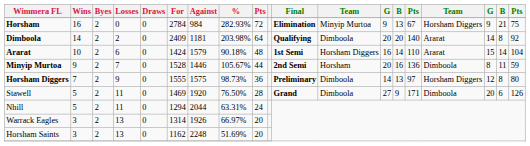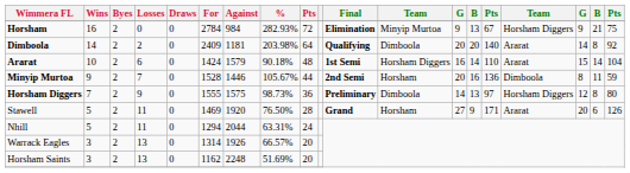 <table style="font-size: 85%; text-align: left;" class="wikitable">
 <tr>
 <th style="color:crimson">Wimmera FL</th>
 <th style="color:crimson">Wins</th>
 <th style="color:crimson">Byes</th>
 <th style="color:crimson">Losses</th>
 <th style="color:crimson">Draws</th>
 <th style="color:crimson">For</th>
 <th style="color:crimson">Against</th>
 <th style="color:crimson">%</th>
 <th style="color:crimson">Pts</th>
 <th></th>
 <th style="color:green">Final</th>
 <th style="color:green">Team</th>
 <th style="color:green">G</th>
 <th style="color:green">B</th>
 <th style="color:green">Pts</th>
 <th style="color:green">Team</th>
 <th style="color:green">G</th>
 <th style="color:green">B</th>
 <th style="color:green">Pts</th>
 </tr>
 <tr>
 </tr>
 <tr>
 </tr>
 <tr>
 <td><strong>	Horsham	</strong></td>
 <td>16</td>
 <td>2</td>
 <td>0</td>
 <td>0</td>
 <td>2784</td>
 <td>984</td>
 <td>282.93%</td>
 <td>72</td>
 <td></td>
 <td><strong>Elimination</strong></td>
 <td>Minyip Murtoa</td>
 <td>9</td>
 <td>13</td>
 <td>67</td>
 <td>Horsham Diggers</td>
 <td>9</td>
 <td>21</td>
 <td>75</td>
 </tr>
 <tr>
 <td><strong>	Dimboola	</strong></td>
 <td>14</td>
 <td>2</td>
 <td>2</td>
 <td>0</td>
 <td>2409</td>
 <td>1181</td>
 <td>203.98%</td>
 <td>64</td>
 <td></td>
 <td><strong>Qualifying</strong></td>
 <td>Dimboola</td>
 <td>20</td>
 <td>20</td>
 <td>140</td>
 <td>Ararat</td>
 <td>14</td>
 <td>8</td>
 <td>92</td>
 </tr>
 <tr>
 <td><strong>	Ararat	</strong></td>
 <td>10</td>
 <td>2</td>
 <td>6</td>
 <td>0</td>
 <td>1424</td>
 <td>1579</td>
 <td>90.18%</td>
 <td>48</td>
 <td></td>
 <td><strong>1st Semi</strong></td>
 <td>Horsham Diggers</td>
 <td>16</td>
 <td>14</td>
 <td>110</td>
 <td>Ararat</td>
 <td>15</td>
 <td>14</td>
 <td>104</td>
 </tr>
 <tr>
 <td><strong>	Minyip Murtoa	</strong></td>
 <td>9</td>
 <td>2</td>
 <td>7</td>
 <td>0</td>
 <td>1528</td>
 <td>1446</td>
 <td>105.67%</td>
 <td>44</td>
 <td></td>
 <td><strong>2nd Semi</strong></td>
 <td>Horsham</td>
 <td>20</td>
 <td>16</td>
 <td>136</td>
 <td>Dimboola</td>
 <td>8</td>
 <td>11</td>
 <td>59</td>
 </tr>
 <tr>
 <td><strong>	Horsham Diggers	</strong></td>
 <td>7</td>
 <td>2</td>
 <td>9</td>
 <td>0</td>
 <td>1555</td>
 <td>1575</td>
 <td>98.73%</td>
 <td>36</td>
 <td></td>
 <td><strong>Preliminary</strong></td>
 <td>Dimboola</td>
 <td>14</td>
 <td>13</td>
 <td>97</td>
 <td>Horsham Diggers</td>
 <td>12</td>
 <td>8</td>
 <td>80</td>
 </tr>
 <tr>
 <td>Stawell</td>
 <td>5</td>
 <td>2</td>
 <td>11</td>
 <td>0</td>
 <td>1469</td>
 <td>1920</td>
 <td>76.50%</td>
 <td>28</td>
 <td></td>
 <td><strong>Grand</strong></td>
-<td>Dimboola</td>
+<td>Horsham</td>
 <td>27</td>
 <td>9</td>
 <td>171</td>
-<td>Dimboola</td>
+<td>Ararat</td>
 <td>20</td>
 <td>6</td>
 <td>126</td>
 </tr>
 <tr>
 <td>Nhill</td>
 <td>5</td>
 <td>2</td>
 <td>11</td>
 <td>0</td>
 <td>1294</td>
 <td>2044</td>
 <td>63.31%</td>
 <td>24</td>
 <td></td>
 </tr>
 <tr>
 <td>Warrack Eagles</td>
 <td>3</td>
 <td>2</td>
 <td>13</td>
 <td>0</td>
 <td>1314</td>
 <td>1926</td>
-<td>66.97%</td>
+<td>66.57%</td>
 <td>20</td>
 <td></td>
 </tr>
 <tr>
 <td>Horsham Saints</td>
 <td>3</td>
 <td>2</td>
 <td>13</td>
 <td>0</td>
 <td>1162</td>
 <td>2248</td>
 <td>51.69%</td>
 <td>20</td>
 <td></td>
 </tr>
 <tr>
 </tr>
 </table>
